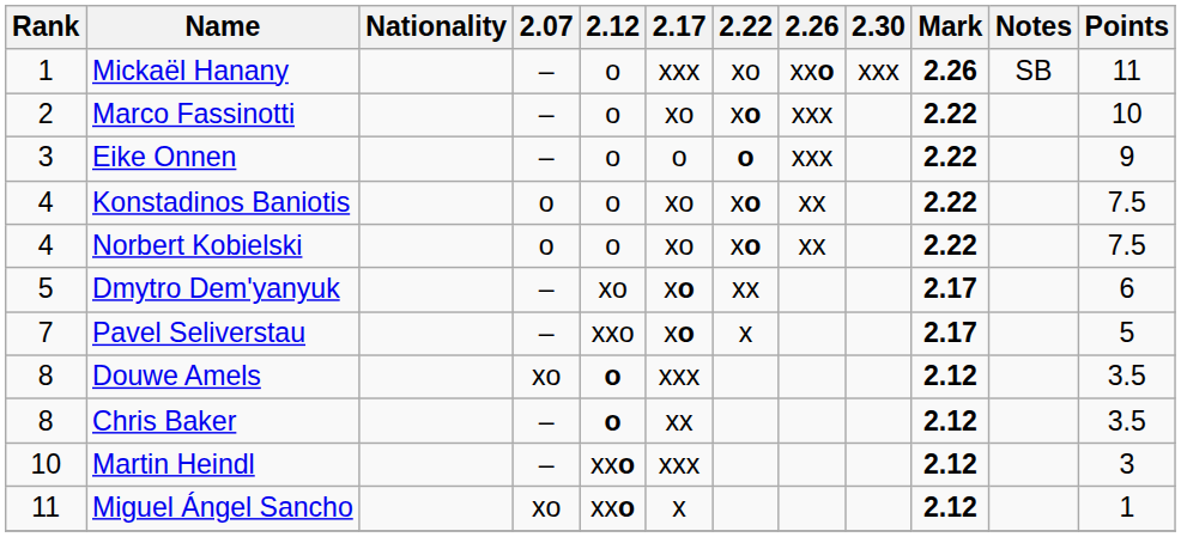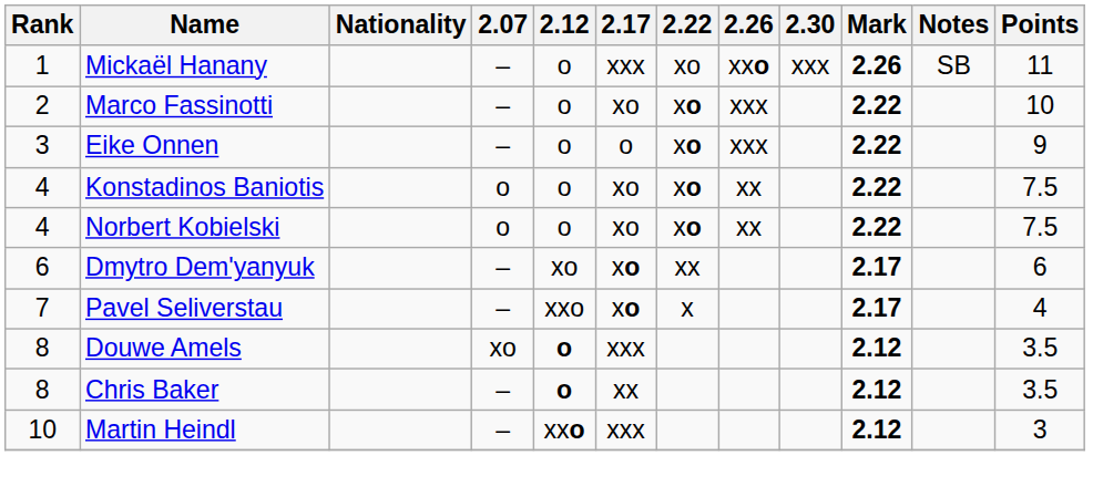 <table class="wikitable sortable" style="text-align:center">
 <tr>
 <th>Rank</th>
 <th>Name</th>
 <th>Nationality</th>
 <th>2.07</th>
 <th>2.12</th>
 <th>2.17</th>
 <th>2.22</th>
 <th>2.26</th>
 <th>2.30</th>
 <th>Mark</th>
 <th>Notes</th>
 <th>Points</th>
 </tr>
 <tr>
 <td>1</td>
 <td align=left><a href='#'>Mickaël Hanany</a></td>
 <td align=left></td>
 <td>–</td>
 <td>o</td>
 <td>xxx</td>
 <td>xo</td>
 <td>xx<strong>o</strong></td>
 <td>xxx</td>
 <td><strong>2.26</strong></td>
 <td>SB</td>
 <td>11</td>
 </tr>
 <tr>
 <td>2</td>
 <td align=left><a href='#'>Marco Fassinotti</a></td>
 <td align=left></td>
 <td>–</td>
 <td>o</td>
 <td>xo</td>
 <td>x<strong>o</strong></td>
 <td>xxx</td>
 <td></td>
 <td><strong>2.22</strong></td>
 <td></td>
 <td>10</td>
 </tr>
 <tr>
 <td>3</td>
 <td align=left><a href='#'>Eike Onnen</a></td>
 <td align=left></td>
 <td>–</td>
 <td>o</td>
 <td>o</td>
-<td><strong>o</strong></td>
+<td>x<strong>o</strong></td>
 <td>xxx</td>
 <td></td>
 <td><strong>2.22</strong></td>
 <td></td>
 <td>9</td>
 </tr>
 <tr>
 <td>4</td>
 <td align=left><a href='#'>Konstadinos Baniotis</a></td>
 <td align=left></td>
 <td>o</td>
 <td>o</td>
 <td>xo</td>
 <td>x<strong>o</strong></td>
 <td>xx</td>
 <td></td>
 <td><strong>2.22</strong></td>
 <td></td>
 <td>7.5</td>
 </tr>
 <tr>
 <td>4</td>
 <td align=left><a href='#'>Norbert Kobielski</a></td>
 <td align=left></td>
 <td>o</td>
 <td>o</td>
 <td>xo</td>
 <td>x<strong>o</strong></td>
 <td>xx</td>
 <td></td>
 <td><strong>2.22</strong></td>
 <td></td>
 <td>7.5</td>
 </tr>
 <tr>
-<td>5</td>
+<td>6</td>
 <td align=left><a href='#'>Dmytro Dem'yanyuk</a></td>
 <td align=left></td>
 <td>–</td>
 <td>xo</td>
 <td>x<strong>o</strong></td>
 <td>xx</td>
 <td></td>
 <td></td>
 <td><strong>2.17</strong></td>
 <td></td>
 <td>6</td>
 </tr>
 <tr>
 <td>7</td>
 <td align=left><a href='#'>Pavel Seliverstau</a></td>
 <td align=left></td>
 <td>–</td>
 <td>xxo</td>
 <td>x<strong>o</strong></td>
 <td>x</td>
 <td></td>
 <td></td>
 <td><strong>2.17</strong></td>
 <td></td>
-<td>5</td>
+<td>4</td>
 </tr>
 <tr>
 <td>8</td>
 <td align=left><a href='#'>Douwe Amels</a></td>
 <td align=left></td>
 <td>xo</td>
 <td><strong>o</strong></td>
 <td>xxx</td>
 <td></td>
 <td></td>
 <td></td>
 <td><strong>2.12</strong></td>
 <td></td>
 <td>3.5</td>
 </tr>
 <tr>
 <td>8</td>
 <td align=left><a href='#'>Chris Baker</a></td>
 <td align=left></td>
 <td>–</td>
 <td><strong>o</strong></td>
 <td>xx</td>
 <td></td>
 <td></td>
 <td></td>
 <td><strong>2.12</strong></td>
 <td></td>
 <td>3.5</td>
 </tr>
 <tr>
 <td>10</td>
 <td align=left><a href='#'>Martin Heindl</a></td>
 <td align=left></td>
 <td>–</td>
 <td>xx<strong>o</strong></td>
 <td>xxx</td>
 <td></td>
 <td></td>
 <td></td>
 <td><strong>2.12</strong></td>
 <td></td>
 <td>3</td>
 </tr>
 <tr>
-<td>11</td>
-<td align=left><a href='#'>Miguel Ángel Sancho</a></td>
-<td align=left></td>
-<td>xo</td>
-<td>xx<strong>o</strong></td>
-<td>x</td>
-<td></td>
-<td></td>
-<td></td>
-<td><strong>2.12</strong></td>
-<td></td>
-<td>1</td>
-</tr>
-<tr>
 </tr>
 </table>
